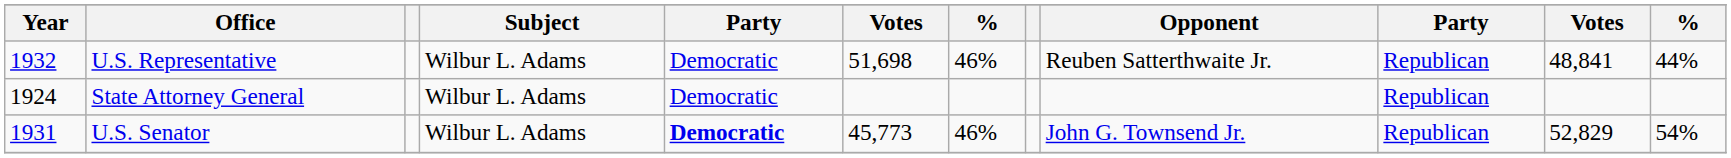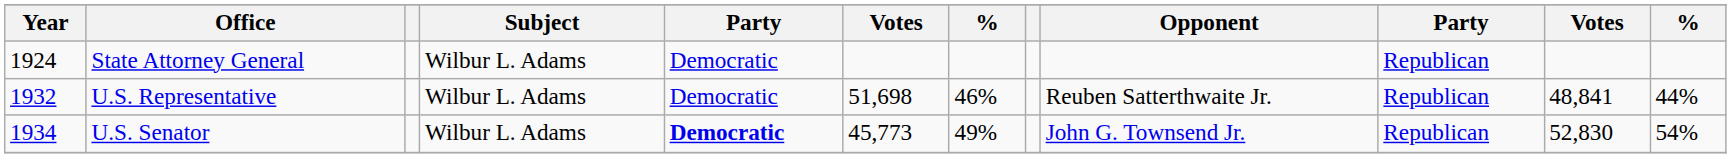 <table class=wikitable style="width: 94%" style="text-align: center;" align="center">
 <tr>
 </tr>
 <tr>
 <th>Year</th>
 <th>Office</th>
 <th></th>
 <th>Subject</th>
 <th>Party</th>
 <th>Votes</th>
 <th>%</th>
 <th></th>
 <th>Opponent</th>
 <th>Party</th>
 <th>Votes</th>
 <th>%</th>
 </tr>
 <tr>
+<td>1924</td>
+<td><a href='#'>State Attorney General</a></td>
+<td></td>
+<td>Wilbur L. Adams</td>
+<td><a href='#'>Democratic</a></td>
+<td></td>
+<td></td>
+<td></td>
+<td></td>
+<td><a href='#'>Republican</a></td>
+<td></td>
+<td></td>
+</tr>
+<tr>
 <td><a href='#'>1932</a></td>
 <td><a href='#'>U.S. Representative</a></td>
 <td></td>
 <td>Wilbur L. Adams</td>
 <td><a href='#'>Democratic</a></td>
 <td>51,698</td>
 <td>46%</td>
 <td></td>
 <td>Reuben Satterthwaite Jr.</td>
 <td><a href='#'>Republican</a></td>
 <td>48,841</td>
 <td>44%</td>
 </tr>
 <tr>
-<td>1924</td>
-<td><a href='#'>State Attorney General</a></td>
-<td></td>
-<td>Wilbur L. Adams</td>
-<td><a href='#'>Democratic</a></td>
-<td></td>
-<td></td>
-<td></td>
-<td></td>
-<td><a href='#'>Republican</a></td>
-<td></td>
-<td></td>
-</tr>
-<tr>
-<td><a href='#'>1931</a></td>
+<td><a href='#'>1934</a></td>
 <td><a href='#'>U.S. Senator</a></td>
 <td></td>
 <td>Wilbur L. Adams</td>
 <td><strong><a href='#'>Democratic</a></strong></td>
 <td>45,773</td>
-<td>46%</td>
+<td>49%</td>
 <td></td>
 <td><a href='#'>John G. Townsend Jr.</a></td>
 <td><a href='#'>Republican</a></td>
-<td>52,829</td>
+<td>52,830</td>
 <td>54%</td>
 </tr>
 <tr>
 </tr>
 </table>
